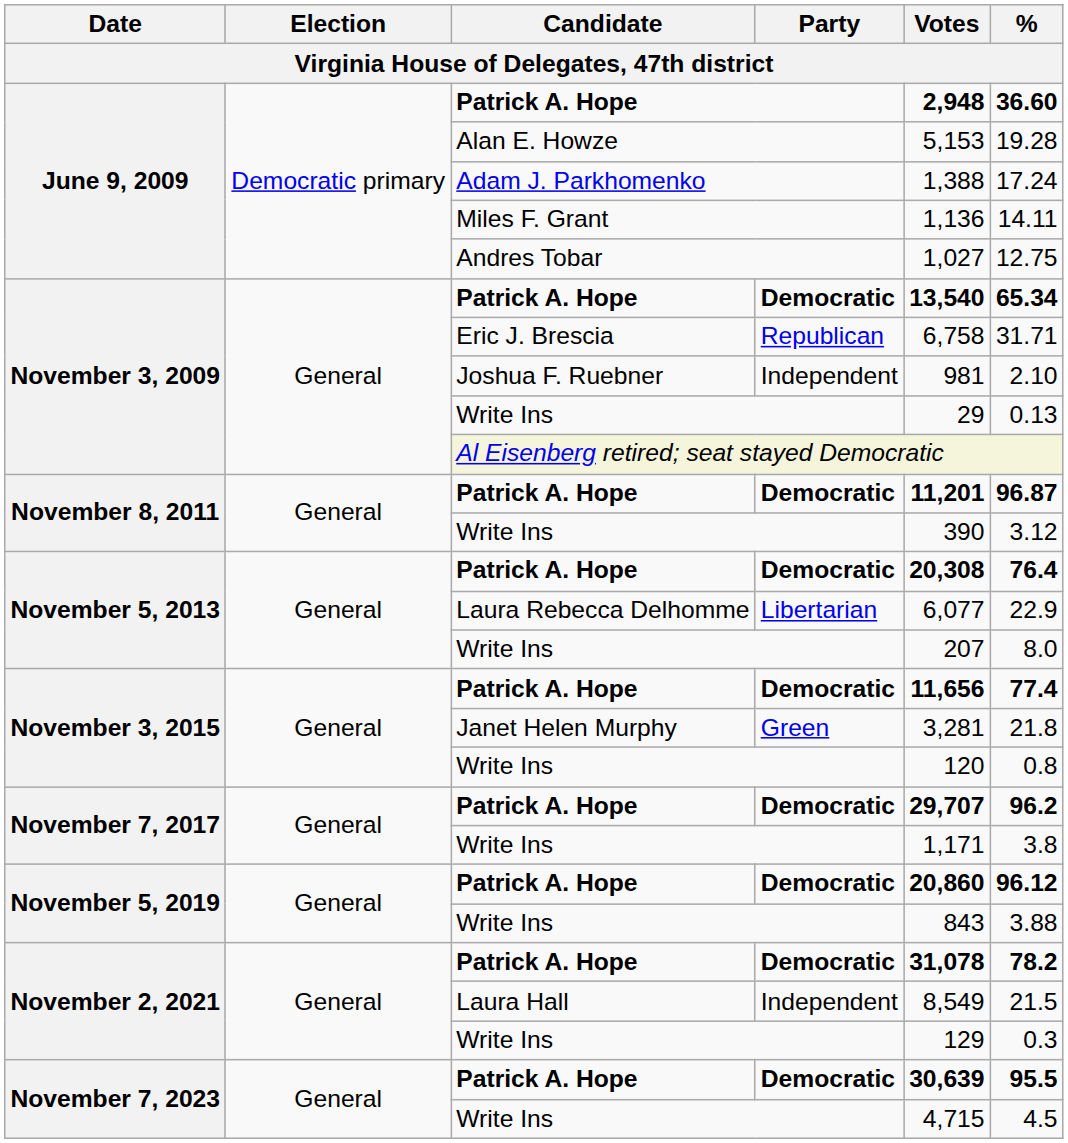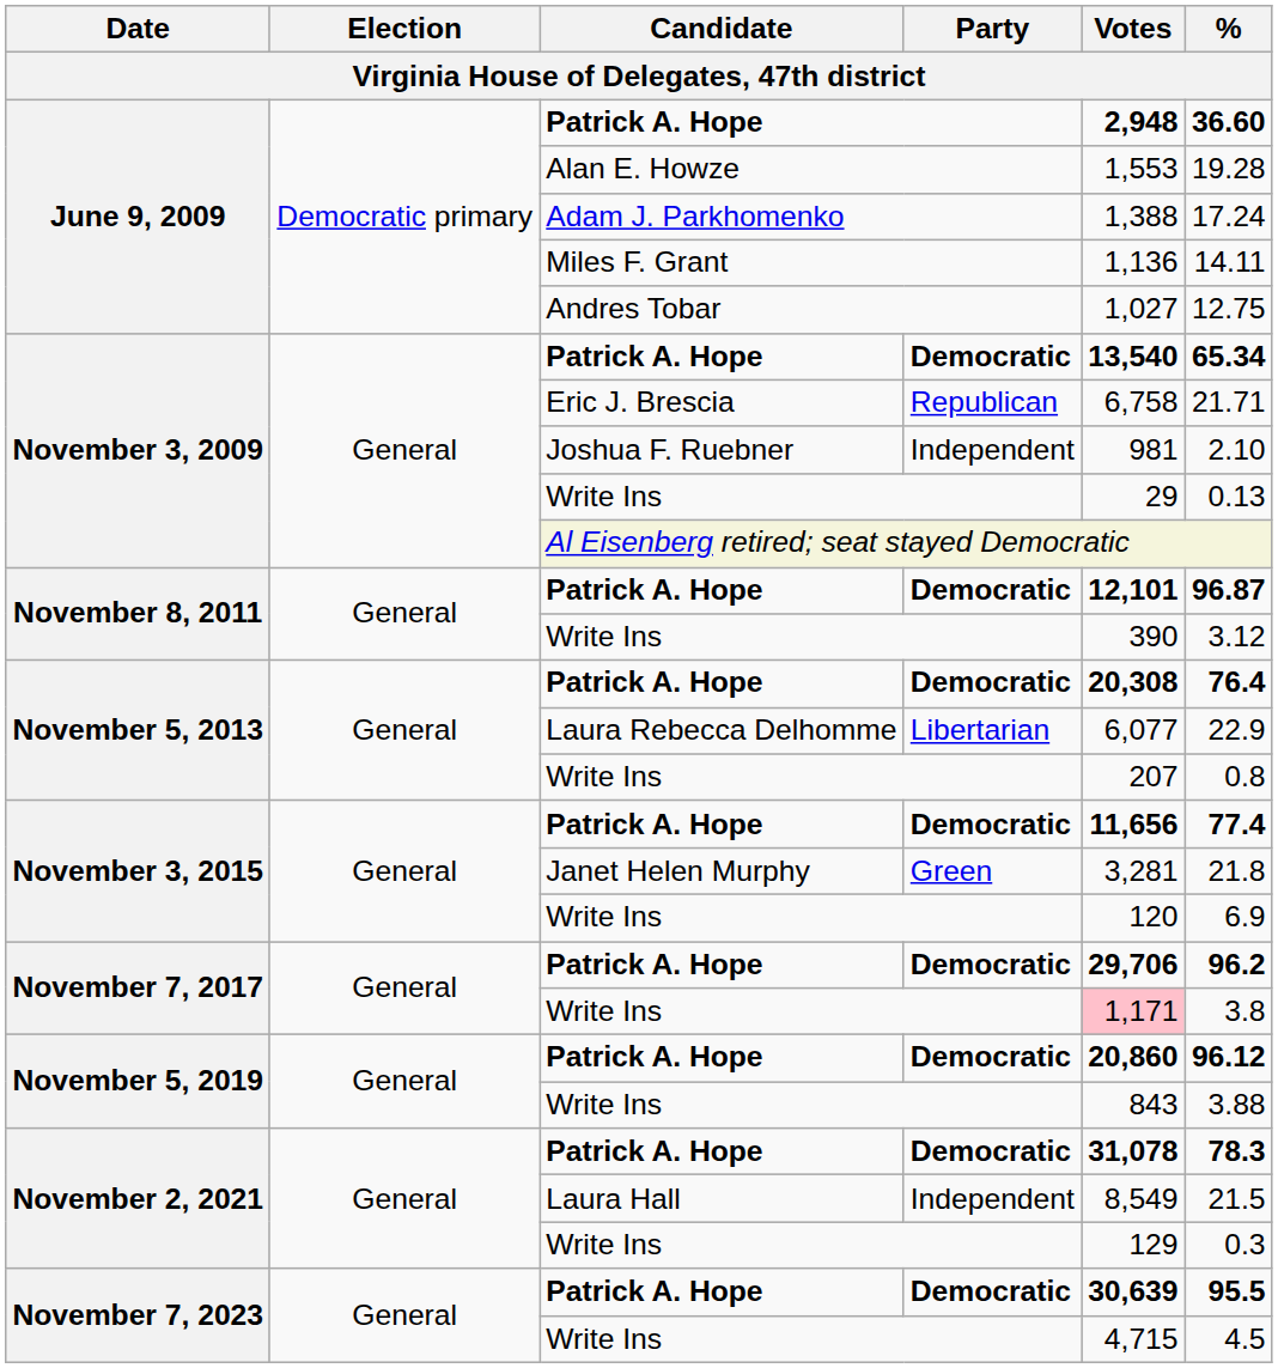 <table class="wikitable">
 <tr>
 <th>Date</th>
 <th>Election</th>
 <th>Candidate</th>
 <th>Party</th>
 <th>Votes</th>
 <th>%</th>
 </tr>
 <tr>
 <th colspan="6">Virginia House of Delegates, 47th district</th>
 </tr>
 <tr>
 <th rowspan="5">June 9, 2009</th>
 <td rowspan="5" align="center" ><a href='#'>Democratic</a> primary</td>
 <td colspan="2"><strong>Patrick A. Hope</strong></td>
 <td align="right"><strong>2,948</strong></td>
 <td align="right"><strong>36.60</strong></td>
 </tr>
 <tr>
 <td colspan="2">Alan E. Howze</td>
-<td align="right">5,153</td>
+<td align="right">1,553</td>
 <td align="right">19.28</td>
 </tr>
 <tr>
 <td colspan="2"><a href='#'>Adam J. Parkhomenko</a></td>
 <td align="right">1,388</td>
 <td align="right">17.24</td>
 </tr>
 <tr>
 <td colspan="2">Miles F. Grant</td>
 <td align="right">1,136</td>
 <td align="right">14.11</td>
 </tr>
 <tr>
 <td colspan="2">Andres Tobar</td>
 <td align="right">1,027</td>
 <td align="right">12.75</td>
 </tr>
 <tr>
 <th rowspan="5">November 3, 2009</th>
 <td rowspan="5" align="center">General</td>
 <td><strong>Patrick A. Hope</strong></td>
 <td><strong>Democratic</strong></td>
 <td align="right"><strong>13,540</strong></td>
 <td align="right"><strong>65.34</strong></td>
 </tr>
 <tr>
 <td>Eric J. Brescia</td>
 <td><a href='#'>Republican</a></td>
 <td align="right">6,758</td>
-<td align="right">31.71</td>
+<td align="right">21.71</td>
 </tr>
 <tr>
 <td>Joshua F. Ruebner</td>
 <td>Independent</td>
 <td align="right">981</td>
 <td align="right">2.10</td>
 </tr>
 <tr>
 <td colspan="2">Write Ins</td>
 <td align="right">29</td>
 <td align="right">0.13</td>
 </tr>
 <tr>
 <td colspan="4" style="background:Beige"><em><a href='#'>Al Eisenberg</a> retired; seat stayed Democratic</em></td>
 </tr>
 <tr>
 <th rowspan="2">November 8, 2011</th>
 <td rowspan="2" align="center">General</td>
 <td><strong>Patrick A. Hope</strong></td>
 <td><strong>Democratic</strong></td>
-<td align="right"><strong>11,201</strong></td>
+<td align="right"><strong>12,101</strong></td>
 <td align="right"><strong>96.87</strong></td>
 </tr>
 <tr>
 <td colspan="2">Write Ins</td>
 <td align="right">390</td>
 <td align="right">3.12</td>
 </tr>
 <tr>
 <th rowspan="3">November 5, 2013</th>
 <td rowspan="3" align="center">General</td>
 <td><strong>Patrick A. Hope</strong></td>
 <td><strong>Democratic</strong></td>
 <td align="right"><strong>20,308</strong></td>
 <td align="right"><strong>76.4</strong></td>
 </tr>
 <tr>
 <td>Laura Rebecca Delhomme</td>
 <td><a href='#'>Libertarian</a></td>
 <td align="right">6,077</td>
 <td align="right">22.9</td>
 </tr>
 <tr>
 <td colspan="2">Write Ins</td>
 <td align="right">207</td>
-<td align="right">8.0</td>
+<td align="right">0.8</td>
 </tr>
 <tr>
 <th rowspan="3">November 3, 2015</th>
 <td rowspan="3" align="center">General</td>
 <td><strong>Patrick A. Hope</strong></td>
 <td><strong>Democratic</strong></td>
 <td align="right"><strong>11,656</strong></td>
 <td align="right"><strong>77.4</strong></td>
 </tr>
 <tr>
 <td>Janet Helen Murphy</td>
 <td><a href='#'>Green</a></td>
 <td align="right">3,281</td>
 <td align="right">21.8</td>
 </tr>
 <tr>
 <td colspan="2">Write Ins</td>
 <td align="right">120</td>
-<td align="right">0.8</td>
+<td align="right">6.9</td>
 </tr>
 <tr>
 <th rowspan="2">November 7, 2017</th>
 <td rowspan="2" align="center">General</td>
 <td><strong>Patrick A. Hope</strong></td>
 <td><strong>Democratic</strong></td>
-<td align="right"><strong>29,707</strong></td>
+<td align="right"><strong>29,706</strong></td>
 <td align="right"><strong>96.2</strong></td>
 </tr>
 <tr>
 <td colspan="2">Write Ins</td>
-<td align="right">1,171</td>
+<td align="right" style="background: pink;">1,171</td>
 <td align="right">3.8</td>
 </tr>
 <tr>
 <th rowspan="2">November 5, 2019</th>
 <td rowspan="2" align="center">General</td>
 <td><strong>Patrick A. Hope</strong></td>
 <td><strong>Democratic</strong></td>
 <td align="right"><strong>20,860</strong></td>
 <td align="right"><strong>96.12</strong></td>
 </tr>
 <tr>
 <td colspan="2">Write Ins</td>
 <td align="right">843</td>
 <td align="right">3.88</td>
 </tr>
 <tr>
 <th rowspan="3">November 2, 2021</th>
 <td rowspan="3" align="center">General</td>
 <td><strong>Patrick A. Hope</strong></td>
 <td><strong>Democratic</strong></td>
 <td align="right"><strong>31,078</strong></td>
-<td align="right"><strong>78.2</strong></td>
+<td align="right"><strong>78.3</strong></td>
 </tr>
 <tr>
 <td>Laura Hall</td>
 <td>Independent</td>
 <td align="right">8,549</td>
 <td align="right">21.5</td>
 </tr>
 <tr>
 <td colspan="2">Write Ins</td>
 <td align="right">129</td>
 <td align="right">0.3</td>
 </tr>
 <tr>
 <th rowspan="2">November 7, 2023</th>
 <td rowspan="3" align="center">General</td>
 <td><strong>Patrick A. Hope</strong></td>
 <td><strong>Democratic</strong></td>
 <td align="right"><strong>30,639</strong></td>
 <td align="right"><strong>95.5</strong></td>
 </tr>
 <tr>
 <td colspan="2">Write Ins</td>
 <td align="right">4,715</td>
 <td align="right">4.5</td>
 </tr>
 </table>
